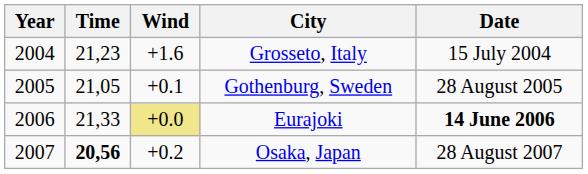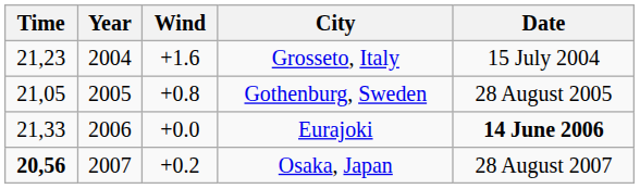 <table class="wikitable" style=" text-align:center; font-size:95%;" width="50%">
 <tr>
+<th>Time</th>
 <th>Year</th>
-<th>Time</th>
 <th>Wind</th>
 <th>City</th>
 <th>Date</th>
 </tr>
 <tr>
+<td>21,23</td>
 <td>2004</td>
-<td>21,23</td>
 <td>+1.6</td>
 <td><a href='#'>Grosseto</a>, <a href='#'>Italy</a></td>
 <td>15 July 2004</td>
 </tr>
 <tr>
+<td>21,05</td>
 <td>2005</td>
-<td>21,05</td>
-<td>+0.1</td>
+<td>+0.8</td>
 <td><a href='#'>Gothenburg</a>, <a href='#'>Sweden</a></td>
 <td>28 August 2005</td>
 </tr>
 <tr>
+<td>21,33</td>
 <td>2006</td>
-<td>21,33</td>
-<td style="background: khaki;">+0.0</td>
+<td>+0.0</td>
 <td><a href='#'>Eurajoki</a></td>
 <td><strong>14 June 2006</strong></td>
 </tr>
 <tr>
+<td><strong>20,56</strong></td>
 <td>2007</td>
-<td><strong>20,56</strong></td>
 <td>+0.2</td>
 <td><a href='#'>Osaka</a>, <a href='#'>Japan</a></td>
 <td>28 August 2007</td>
 </tr>
 </table>
